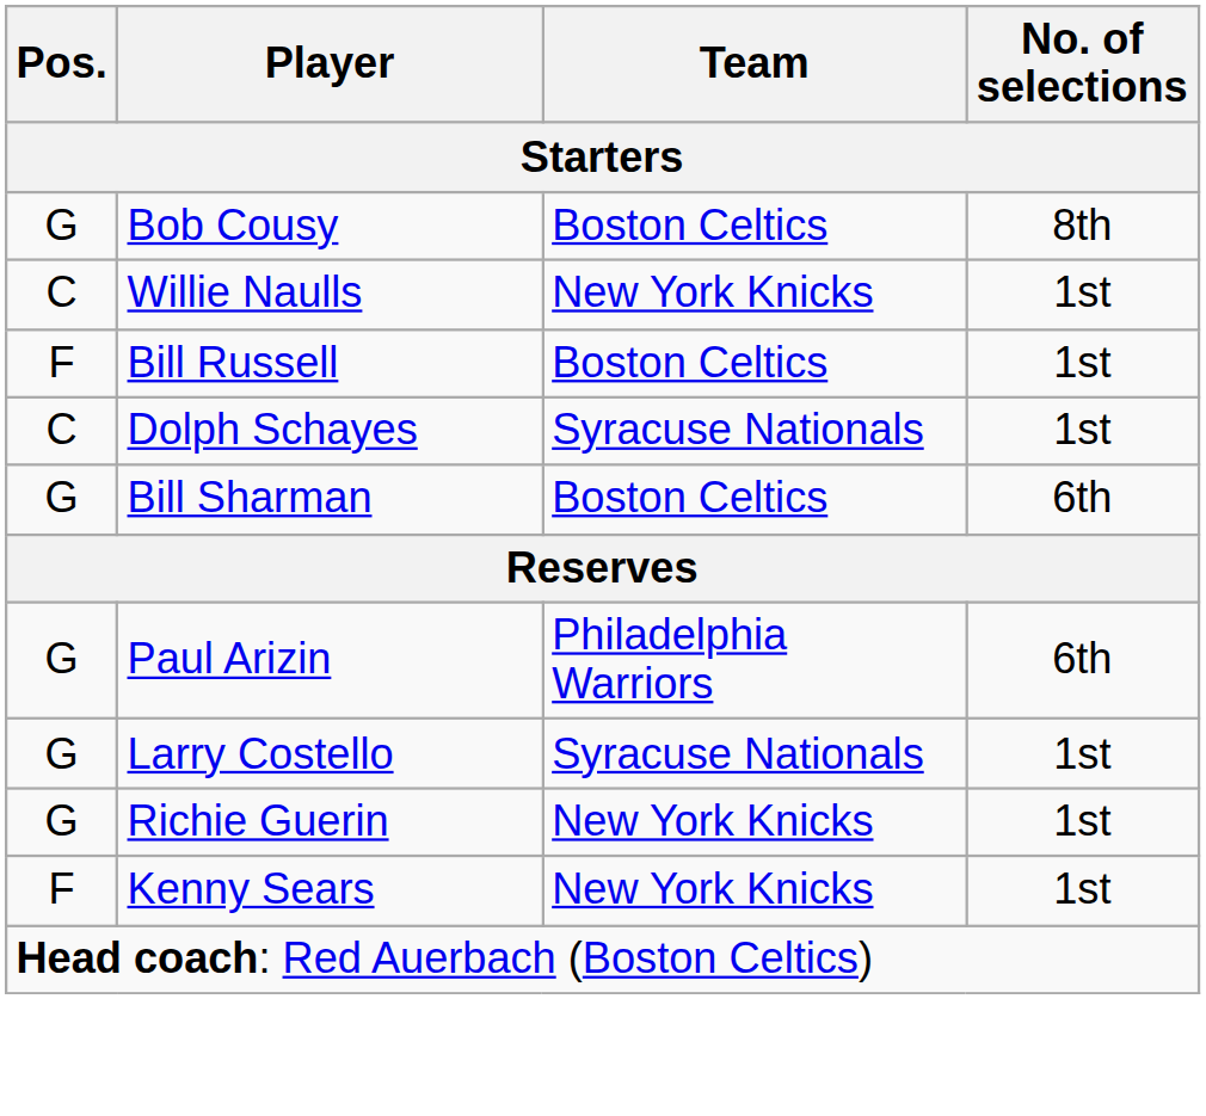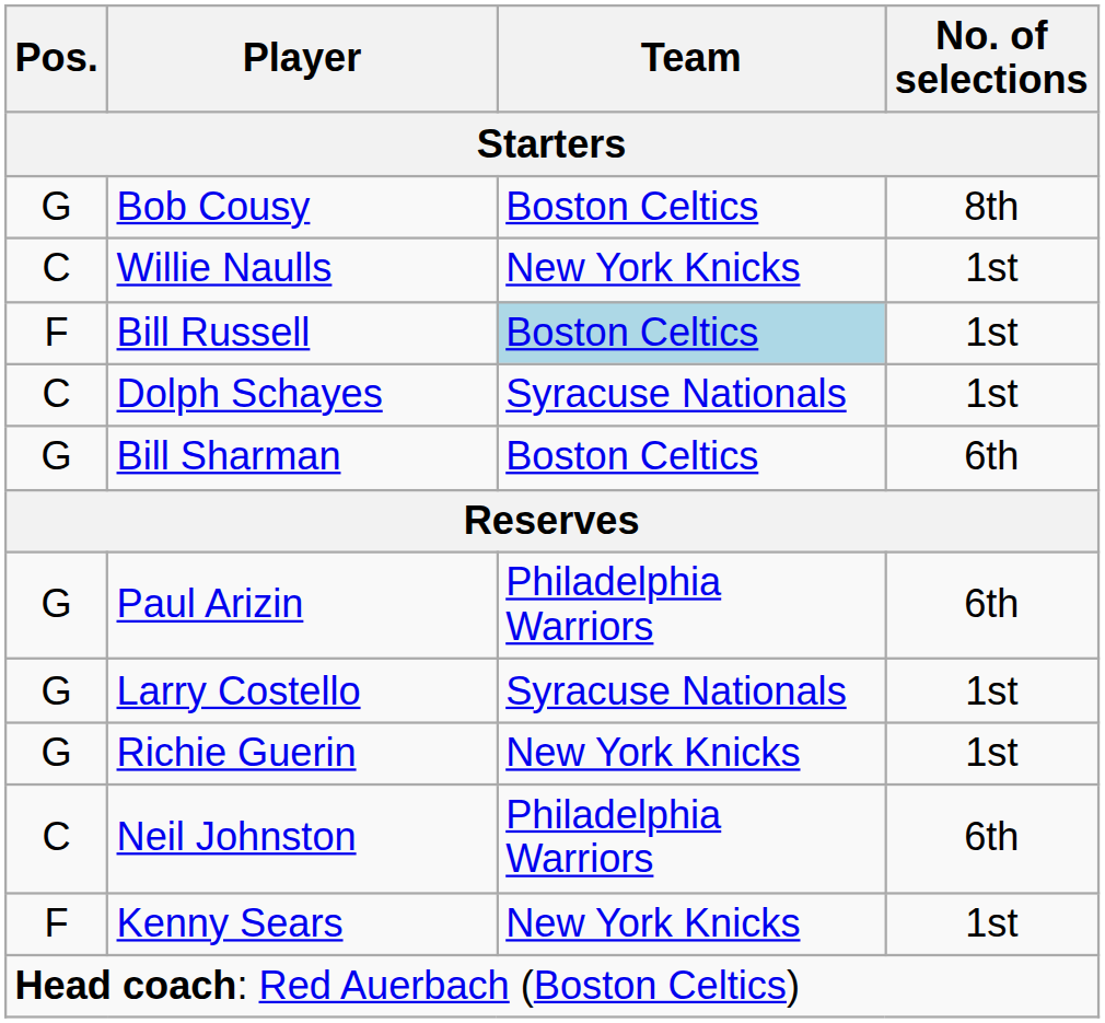 <table class="wikitable">
 <tr>
 <th scope="col" width="30px">Pos.</th>
 <th scope="col" width="150px">Player</th>
 <th scope="col" width="150px">Team</th>
 <th scope="col" width="75px">No. of selections</th>
 </tr>
 <tr>
 <th scope="col" colspan="4">Starters</th>
 </tr>
 <tr>
 <td style="text-align:center">G</td>
 <td><a href='#'>Bob Cousy</a></td>
 <td><a href='#'>Boston Celtics</a></td>
 <td style="text-align:center">8th</td>
 </tr>
 <tr>
 <td style="text-align:center">C</td>
 <td><a href='#'>Willie Naulls</a></td>
 <td><a href='#'>New York Knicks</a></td>
 <td style="text-align:center">1st</td>
 </tr>
 <tr>
 <td style="text-align:center">F</td>
 <td><a href='#'>Bill Russell</a></td>
-<td><a href='#'>Boston Celtics</a></td>
+<td style="background: lightblue;"><a href='#'>Boston Celtics</a></td>
 <td style="text-align:center">1st</td>
 </tr>
 <tr>
 <td style="text-align:center">C</td>
 <td><a href='#'>Dolph Schayes</a></td>
 <td><a href='#'>Syracuse Nationals</a></td>
 <td style="text-align:center">1st</td>
 </tr>
 <tr>
 <td style="text-align:center">G</td>
 <td><a href='#'>Bill Sharman</a></td>
 <td><a href='#'>Boston Celtics</a></td>
 <td style="text-align:center">6th</td>
 </tr>
 <tr>
 <th scope="col" colspan="4">Reserves</th>
 </tr>
 <tr>
 <td style="text-align:center">G</td>
 <td><a href='#'>Paul Arizin</a></td>
 <td><a href='#'>Philadelphia Warriors</a></td>
 <td style="text-align:center">6th</td>
 </tr>
 <tr>
 <td style="text-align:center">G</td>
 <td><a href='#'>Larry Costello</a></td>
 <td><a href='#'>Syracuse Nationals</a></td>
 <td style="text-align:center">1st</td>
 </tr>
 <tr>
 <td style="text-align:center">G</td>
 <td><a href='#'>Richie Guerin</a></td>
 <td><a href='#'>New York Knicks</a></td>
 <td style="text-align:center">1st</td>
 </tr>
 <tr>
+<td style="text-align:center">C</td>
+<td><a href='#'>Neil Johnston</a></td>
+<td><a href='#'>Philadelphia Warriors</a></td>
+<td style="text-align:center">6th</td>
+</tr>
+<tr>
 <td style="text-align:center">F</td>
 <td><a href='#'>Kenny Sears</a></td>
 <td><a href='#'>New York Knicks</a></td>
 <td style="text-align:center">1st</td>
 </tr>
 <tr>
 <td colspan="4"><strong>Head coach</strong>: <a href='#'>Red Auerbach</a> (<a href='#'>Boston Celtics</a>)</td>
 </tr>
 </table>
